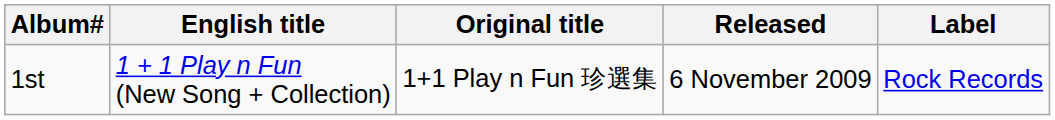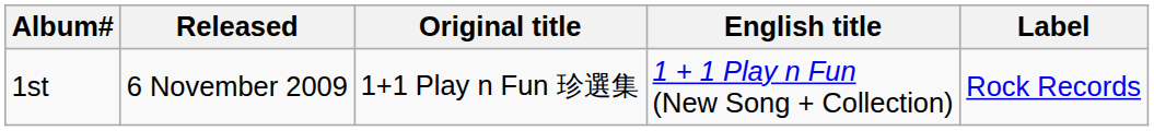 <table class="wikitable">
 <tr>
 <th>Album#</th>
+<th>Released</th>
+<th>Original title</th>
 <th>English title</th>
-<th>Original title</th>
-<th>Released</th>
 <th>Label</th>
 </tr>
 <tr>
 <td>1st</td>
+<td>6 November 2009</td>
+<td>1+1 Play n Fun 珍選集</td>
 <td><em><a href='#'>1 + 1 Play n Fun</a></em><br>(New Song + Collection)</td>
-<td>1+1 Play n Fun 珍選集</td>
-<td>6 November 2009</td>
 <td><a href='#'>Rock Records</a></td>
 </tr>
 </table>
